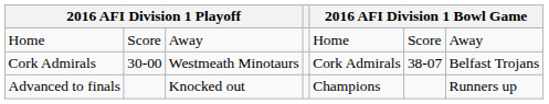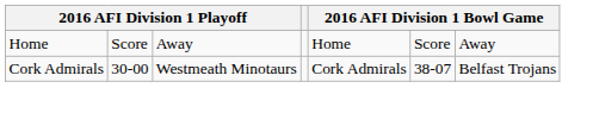 <table class="wikitable">
 <tr>
 <th colspan="3">2016 AFI Division 1 Playoff</th>
 <th></th>
 <th colspan="3">2016 AFI Division 1 Bowl Game</th>
 </tr>
 <tr>
 <td>Home</td>
 <td>Score</td>
 <td>Away</td>
 <td></td>
 <td>Home</td>
 <td>Score</td>
 <td>Away</td>
 </tr>
 <tr>
 <td>Cork Admirals</td>
 <td>30-00</td>
 <td>Westmeath Minotaurs</td>
 <td></td>
 <td>Cork Admirals</td>
 <td>38-07</td>
 <td>Belfast Trojans</td>
 </tr>
-<tr>
-<td>Advanced to finals</td>
-<td></td>
-<td>Knocked out</td>
-<td></td>
-<td>Champions</td>
-<td></td>
-<td>Runners up</td>
-</tr>
 </table>
